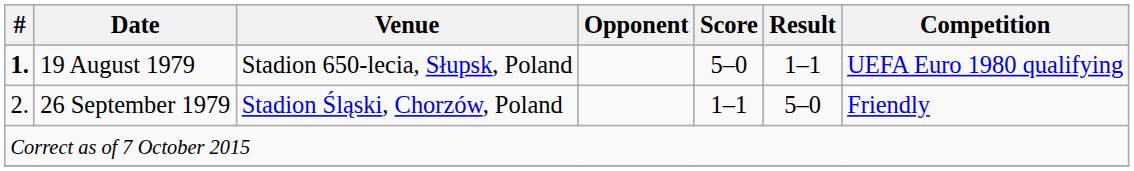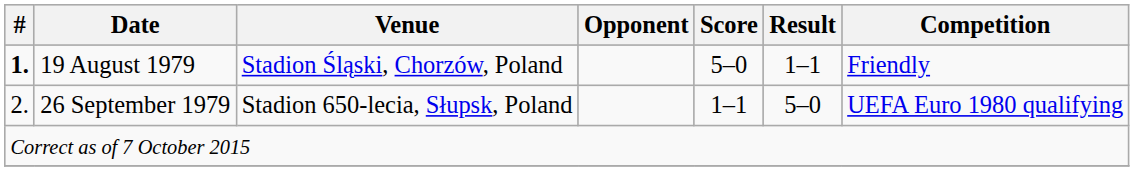 <table class="wikitable" style="font-size:95%;">
 <tr>
 <th>#</th>
 <th>Date</th>
 <th>Venue</th>
 <th>Opponent</th>
 <th>Score</th>
 <th>Result</th>
 <th>Competition</th>
 </tr>
 <tr>
 <td><strong>1.</strong></td>
 <td>19 August 1979</td>
-<td>Stadion 650-lecia, <a href='#'>Słupsk</a>, Poland</td>
+<td><a href='#'>Stadion Śląski</a>, <a href='#'>Chorzów</a>, Poland</td>
 <td></td>
 <td align="center">5–0</td>
 <td align="center">1–1</td>
-<td><a href='#'>UEFA Euro 1980 qualifying</a></td>
+<td><a href='#'>Friendly</a></td>
 </tr>
 <tr>
 <td>2.</td>
 <td>26 September 1979</td>
-<td><a href='#'>Stadion Śląski</a>, <a href='#'>Chorzów</a>, Poland</td>
+<td>Stadion 650-lecia, <a href='#'>Słupsk</a>, Poland</td>
 <td></td>
 <td align="center">1–1</td>
 <td align="center">5–0</td>
-<td><a href='#'>Friendly</a></td>
+<td><a href='#'>UEFA Euro 1980 qualifying</a></td>
 </tr>
 <tr>
 <td colspan="12"><small><em>Correct as of 7 October 2015</em></small></td>
 </tr>
 <tr>
 </tr>
 </table>
